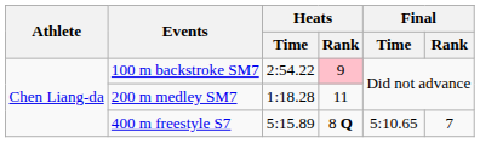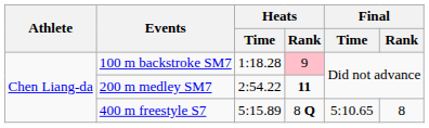 <table class=wikitable style="font-size:90%; text-align:center">
 <tr>
 <th rowspan="2">Athlete</th>
 <th rowspan="2">Events</th>
 <th colspan="2">Heats</th>
 <th colspan="2">Final</th>
 </tr>
 <tr>
 <th>Time</th>
 <th>Rank</th>
 <th>Time</th>
 <th>Rank</th>
 </tr>
 <tr>
 <td align="left" rowspan="3"><a href='#'>Chen Liang-da</a></td>
 <td align="left"><a href='#'>100 m backstroke SM7</a></td>
-<td>2:54.22</td>
+<td>1:18.28</td>
 <td style="background: pink;">9</td>
 <td colspan="2" rowspan="2">Did not advance</td>
 </tr>
 <tr>
 <td align="left"><a href='#'>200 m medley SM7</a></td>
-<td>1:18.28</td>
-<td>11</td>
+<td>2:54.22</td>
+<td><strong>11</strong></td>
 </tr>
 <tr>
 <td align="left"><a href='#'>400 m freestyle S7</a></td>
 <td>5:15.89</td>
 <td>8 <strong>Q</strong></td>
 <td>5:10.65</td>
-<td>7</td>
+<td>8</td>
 </tr>
 </table>
